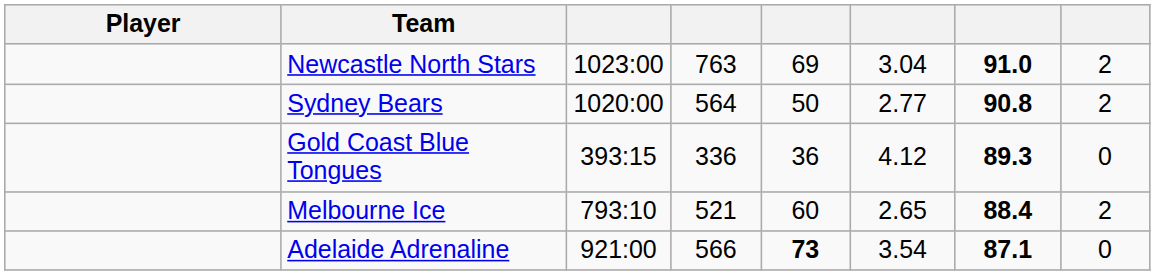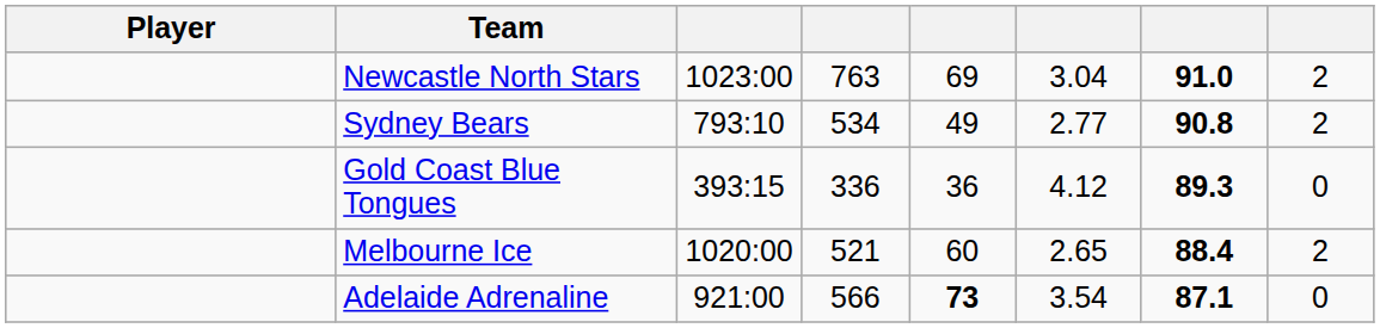 <table class="wikitable sortable" style="text-align:center;">
 <tr>
 <th width="170px">Player</th>
 <th width="175px">Team</th>
 <th width="60px"></th>
 <th width="50px"></th>
 <th width="50px"></th>
 <th width="60px"></th>
 <th width="60px"></th>
 <th width="50px"></th>
 </tr>
 <tr>
 <td style="text-align:left;"></td>
 <td style="text-align:left;"><a href='#'>Newcastle North Stars</a></td>
 <td>1023:00</td>
 <td>763</td>
 <td>69</td>
 <td>3.04</td>
 <td><strong>91.0</strong></td>
 <td>2</td>
 </tr>
 <tr>
 <td style="text-align:left;"></td>
 <td style="text-align:left;"><a href='#'>Sydney Bears</a></td>
-<td>1020:00</td>
-<td>564</td>
-<td>50</td>
+<td>793:10</td>
+<td>534</td>
+<td>49</td>
 <td>2.77</td>
 <td><strong>90.8</strong></td>
 <td>2</td>
 </tr>
 <tr>
 <td style="text-align:left;"></td>
 <td style="text-align:left;"><a href='#'>Gold Coast Blue Tongues</a></td>
 <td>393:15</td>
 <td>336</td>
 <td>36</td>
 <td>4.12</td>
 <td><strong>89.3</strong></td>
 <td>0</td>
 </tr>
 <tr>
 <td style="text-align:left;"></td>
 <td style="text-align:left;"><a href='#'>Melbourne Ice</a></td>
-<td>793:10</td>
+<td>1020:00</td>
 <td>521</td>
 <td>60</td>
 <td>2.65</td>
 <td><strong>88.4</strong></td>
 <td>2</td>
 </tr>
 <tr>
 <td style="text-align:left;"></td>
 <td style="text-align:left;"><a href='#'>Adelaide Adrenaline</a></td>
 <td>921:00</td>
 <td>566</td>
 <td><strong>73</strong></td>
 <td>3.54</td>
 <td><strong>87.1</strong></td>
 <td>0</td>
 </tr>
 </table>
